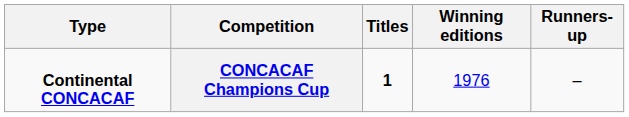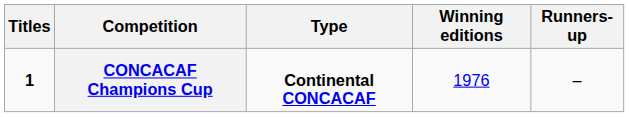 <table class="wikitable" style="text-align: center;">
 <tr>
+<th>Titles</th>
+<th>Competition</th>
 <th>Type</th>
-<th>Competition</th>
-<th>Titles</th>
 <th>Winning editions</th>
 <th>Runners-up</th>
 </tr>
 <tr>
+<td><strong>1</strong></td>
+<th scope=col><a href='#'>CONCACAF Champions Cup</a></th>
 <td rowspan="1"><br><strong>Continental <a href='#'>CONCACAF</a></strong></td>
-<th scope=col><a href='#'>CONCACAF Champions Cup</a></th>
-<td><strong>1</strong></td>
 <td><a href='#'>1976</a></td>
 <td>–</td>
 </tr>
 </table>
